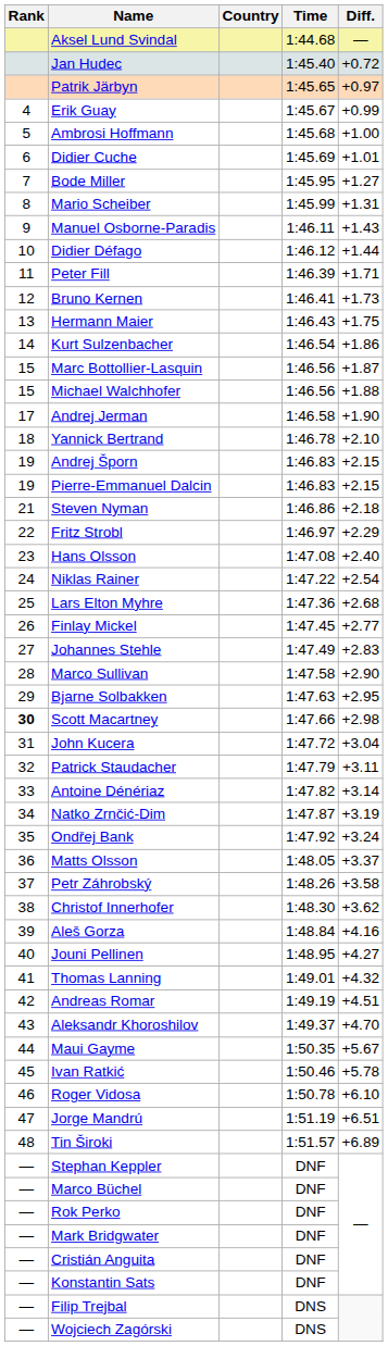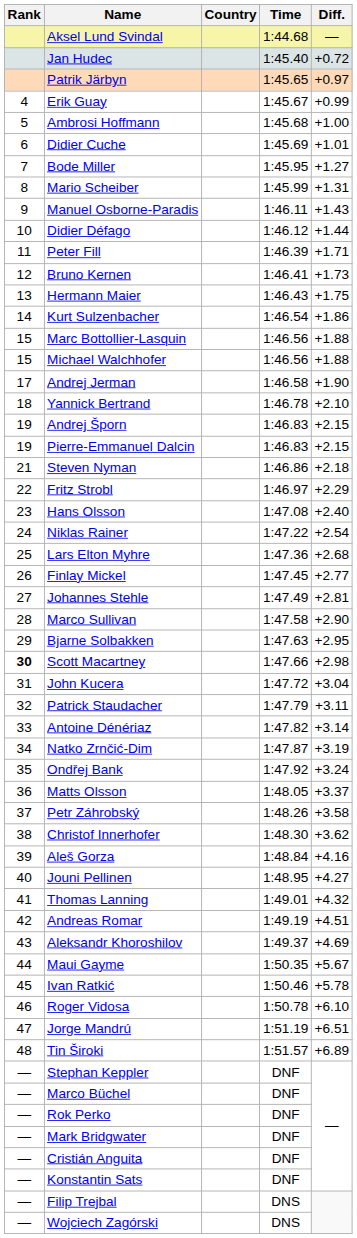 <table class="wikitable sortable" style="text-align:center">
 <tr>
 <th>Rank</th>
 <th>Name</th>
 <th>Country</th>
 <th>Time</th>
 <th>Diff.</th>
 </tr>
 <tr bgcolor="#F7F6A8">
 <td></td>
 <td align="left"><a href='#'>Aksel Lund Svindal</a></td>
 <td align="left"></td>
 <td>1:44.68</td>
 <td>—</td>
 </tr>
 <tr bgcolor="#DCE5E5">
 <td></td>
 <td align="left"><a href='#'>Jan Hudec</a></td>
 <td align="left"></td>
 <td>1:45.40</td>
 <td>+0.72</td>
 </tr>
 <tr bgcolor="#FFDAB9">
 <td></td>
 <td align="left"><a href='#'>Patrik Järbyn</a></td>
 <td align="left"></td>
 <td>1:45.65</td>
 <td>+0.97</td>
 </tr>
 <tr bgcolor="#FFFFFF">
 <td align="center">4</td>
 <td align="left"><a href='#'>Erik Guay</a></td>
 <td align="left"></td>
 <td>1:45.67</td>
 <td>+0.99</td>
 </tr>
 <tr bgcolor="#FFFFFF">
 <td align="center">5</td>
 <td align="left"><a href='#'>Ambrosi Hoffmann</a></td>
 <td align="left"></td>
 <td>1:45.68</td>
 <td>+1.00</td>
 </tr>
 <tr bgcolor="#FFFFFF">
 <td align="center">6</td>
 <td align="left"><a href='#'>Didier Cuche</a></td>
 <td align="left"></td>
 <td>1:45.69</td>
 <td>+1.01</td>
 </tr>
 <tr bgcolor="#FFFFFF">
 <td align="center">7</td>
 <td align="left"><a href='#'>Bode Miller</a></td>
 <td align="left"></td>
 <td>1:45.95</td>
 <td>+1.27</td>
 </tr>
 <tr bgcolor="#FFFFFF">
 <td align="center">8</td>
 <td align="left"><a href='#'>Mario Scheiber</a></td>
 <td align="left"></td>
 <td>1:45.99</td>
 <td>+1.31</td>
 </tr>
 <tr bgcolor="#FFFFFF">
 <td align="center">9</td>
 <td align="left"><a href='#'>Manuel Osborne-Paradis</a></td>
 <td align="left"></td>
 <td>1:46.11</td>
 <td>+1.43</td>
 </tr>
 <tr bgcolor="#FFFFFF">
 <td align="center">10</td>
 <td align="left"><a href='#'>Didier Défago</a></td>
 <td align="left"></td>
 <td>1:46.12</td>
 <td>+1.44</td>
 </tr>
 <tr bgcolor="#FFFFFF">
 <td align="center">11</td>
 <td align="left"><a href='#'>Peter Fill</a></td>
 <td align="left"></td>
 <td>1:46.39</td>
 <td>+1.71</td>
 </tr>
 <tr bgcolor="#FFFFFF">
 <td align="center">12</td>
 <td align="left"><a href='#'>Bruno Kernen</a></td>
 <td align="left"></td>
 <td>1:46.41</td>
 <td>+1.73</td>
 </tr>
 <tr bgcolor="#FFFFFF">
 <td align="center">13</td>
 <td align="left"><a href='#'>Hermann Maier</a></td>
 <td align="left"></td>
 <td>1:46.43</td>
 <td>+1.75</td>
 </tr>
 <tr bgcolor="#FFFFFF">
 <td align="center">14</td>
 <td align="left"><a href='#'>Kurt Sulzenbacher</a></td>
 <td align="left"></td>
 <td>1:46.54</td>
 <td>+1.86</td>
 </tr>
 <tr bgcolor="#FFFFFF">
 <td align="center">15</td>
 <td align="left"><a href='#'>Marc Bottollier-Lasquin</a></td>
 <td align="left"></td>
 <td>1:46.56</td>
-<td>+1.87</td>
+<td>+1.88</td>
 </tr>
 <tr bgcolor="#FFFFFF">
 <td align="center">15</td>
 <td align="left"><a href='#'>Michael Walchhofer</a></td>
 <td align="left"></td>
 <td>1:46.56</td>
 <td>+1.88</td>
 </tr>
 <tr bgcolor="#FFFFFF">
 <td align="center">17</td>
 <td align="left"><a href='#'>Andrej Jerman</a></td>
 <td align="left"></td>
 <td>1:46.58</td>
 <td>+1.90</td>
 </tr>
 <tr bgcolor="#FFFFFF">
 <td align="center">18</td>
 <td align="left"><a href='#'>Yannick Bertrand</a></td>
 <td align="left"></td>
 <td>1:46.78</td>
 <td>+2.10</td>
 </tr>
 <tr bgcolor="#FFFFFF">
 <td align="center">19</td>
 <td align="left"><a href='#'>Andrej Šporn</a></td>
 <td align="left"></td>
 <td>1:46.83</td>
 <td>+2.15</td>
 </tr>
 <tr bgcolor="#FFFFFF">
 <td align="center">19</td>
 <td align="left"><a href='#'>Pierre-Emmanuel Dalcin</a></td>
 <td align="left"></td>
 <td>1:46.83</td>
 <td>+2.15</td>
 </tr>
 <tr bgcolor="#FFFFFF">
 <td align="center">21</td>
 <td align="left"><a href='#'>Steven Nyman</a></td>
 <td align="left"></td>
 <td>1:46.86</td>
 <td>+2.18</td>
 </tr>
 <tr bgcolor="#FFFFFF">
 <td align="center">22</td>
 <td align="left"><a href='#'>Fritz Strobl</a></td>
 <td align="left"></td>
 <td>1:46.97</td>
 <td>+2.29</td>
 </tr>
 <tr bgcolor="#FFFFFF">
 <td align="center">23</td>
 <td align="left"><a href='#'>Hans Olsson</a></td>
 <td align="left"></td>
 <td>1:47.08</td>
 <td>+2.40</td>
 </tr>
 <tr bgcolor="#FFFFFF">
 <td align="center">24</td>
 <td align="left"><a href='#'>Niklas Rainer</a></td>
 <td align="left"></td>
 <td>1:47.22</td>
 <td>+2.54</td>
 </tr>
 <tr bgcolor="#FFFFFF">
 <td align="center">25</td>
 <td align="left"><a href='#'>Lars Elton Myhre</a></td>
 <td align="left"></td>
 <td>1:47.36</td>
 <td>+2.68</td>
 </tr>
 <tr bgcolor="#FFFFFF">
 <td align="center">26</td>
 <td align="left"><a href='#'>Finlay Mickel</a></td>
 <td align="left"></td>
 <td>1:47.45</td>
 <td>+2.77</td>
 </tr>
 <tr bgcolor="#FFFFFF">
 <td align="center">27</td>
 <td align="left"><a href='#'>Johannes Stehle</a></td>
 <td align="left"></td>
 <td>1:47.49</td>
-<td>+2.83</td>
+<td>+2.81</td>
 </tr>
 <tr bgcolor="#FFFFFF">
 <td align="center">28</td>
 <td align="left"><a href='#'>Marco Sullivan</a></td>
 <td align="left"></td>
 <td>1:47.58</td>
 <td>+2.90</td>
 </tr>
 <tr bgcolor="#FFFFFF">
 <td align="center">29</td>
 <td align="left"><a href='#'>Bjarne Solbakken</a></td>
 <td align="left"></td>
 <td>1:47.63</td>
 <td>+2.95</td>
 </tr>
 <tr bgcolor="#FFFFFF">
 <td align="center"><strong>30</strong></td>
 <td align="left"><a href='#'>Scott Macartney</a></td>
 <td align="left"></td>
 <td>1:47.66</td>
 <td>+2.98</td>
 </tr>
 <tr bgcolor="#FFFFFF">
 <td align="center">31</td>
 <td align="left"><a href='#'>John Kucera</a></td>
 <td align="left"></td>
 <td>1:47.72</td>
 <td>+3.04</td>
 </tr>
 <tr bgcolor="#FFFFFF">
 <td align="center">32</td>
 <td align="left"><a href='#'>Patrick Staudacher</a></td>
 <td align="left"></td>
 <td>1:47.79</td>
 <td>+3.11</td>
 </tr>
 <tr bgcolor="#FFFFFF">
 <td align="center">33</td>
 <td align="left"><a href='#'>Antoine Dénériaz</a></td>
 <td align="left"></td>
 <td>1:47.82</td>
 <td>+3.14</td>
 </tr>
 <tr bgcolor="#FFFFFF">
 <td align="center">34</td>
 <td align="left"><a href='#'>Natko Zrnčić-Dim</a></td>
 <td align="left"></td>
 <td>1:47.87</td>
 <td>+3.19</td>
 </tr>
 <tr bgcolor="#FFFFFF">
 <td align="center">35</td>
 <td align="left"><a href='#'>Ondřej Bank</a></td>
 <td align="left"></td>
 <td>1:47.92</td>
 <td>+3.24</td>
 </tr>
 <tr bgcolor="#FFFFFF">
 <td align="center">36</td>
 <td align="left"><a href='#'>Matts Olsson</a></td>
 <td align="left"></td>
 <td>1:48.05</td>
 <td>+3.37</td>
 </tr>
 <tr bgcolor="#FFFFFF">
 <td align="center">37</td>
 <td align="left"><a href='#'>Petr Záhrobský</a></td>
 <td align="left"></td>
 <td>1:48.26</td>
 <td>+3.58</td>
 </tr>
 <tr bgcolor="#FFFFFF">
 <td align="center">38</td>
 <td align="left"><a href='#'>Christof Innerhofer</a></td>
 <td align="left"></td>
 <td>1:48.30</td>
 <td>+3.62</td>
 </tr>
 <tr bgcolor="#FFFFFF">
 <td align="center">39</td>
 <td align="left"><a href='#'>Aleš Gorza</a></td>
 <td align="left"></td>
 <td>1:48.84</td>
 <td>+4.16</td>
 </tr>
 <tr bgcolor="#FFFFFF">
 <td align="center">40</td>
 <td align="left"><a href='#'>Jouni Pellinen</a></td>
 <td align="left"></td>
 <td>1:48.95</td>
 <td>+4.27</td>
 </tr>
 <tr bgcolor="#FFFFFF">
 <td align="center">41</td>
 <td align="left"><a href='#'>Thomas Lanning</a></td>
 <td align="left"></td>
 <td>1:49.01</td>
 <td align="right">+4.32</td>
 </tr>
 <tr bgcolor="#FFFFFF">
 <td align="center">42</td>
 <td align="left"><a href='#'>Andreas Romar</a></td>
 <td align="left"></td>
 <td>1:49.19</td>
 <td align="right">+4.51</td>
 </tr>
 <tr bgcolor="#FFFFFF">
 <td align="center">43</td>
 <td align="left"><a href='#'>Aleksandr Khoroshilov</a></td>
 <td align="left"></td>
 <td>1:49.37</td>
-<td>+4.70</td>
+<td>+4.69</td>
 </tr>
 <tr bgcolor="#FFFFFF">
 <td align="center">44</td>
 <td align="left"><a href='#'>Maui Gayme</a></td>
 <td align="left"></td>
 <td>1:50.35</td>
 <td>+5.67</td>
 </tr>
 <tr bgcolor="#FFFFFF">
 <td align="center">45</td>
 <td align="left"><a href='#'>Ivan Ratkić</a></td>
 <td align="left"></td>
 <td align="right">1:50.46</td>
 <td align="right">+5.78</td>
 </tr>
 <tr bgcolor="#FFFFFF">
 <td align="center">46</td>
 <td align="left"><a href='#'>Roger Vidosa</a></td>
 <td align="left"></td>
 <td align="right">1:50.78</td>
 <td align="right">+6.10</td>
 </tr>
 <tr bgcolor="#FFFFFF">
 <td align="center">47</td>
 <td align="left"><a href='#'>Jorge Mandrú</a></td>
 <td align="left"></td>
 <td align="right">1:51.19</td>
 <td align="right">+6.51</td>
 </tr>
 <tr bgcolor="#FFFFFF">
 <td align="center">48</td>
 <td align="left"><a href='#'>Tin Široki</a></td>
 <td align="left"></td>
 <td>1:51.57</td>
 <td>+6.89</td>
 </tr>
 <tr bgcolor="#FFFFFF">
 <td align="center">—</td>
 <td align="left"><a href='#'>Stephan Keppler</a></td>
 <td align="left"></td>
 <td>DNF</td>
 <td align=center rowspan=6>—</td>
 </tr>
 <tr bgcolor="#FFFFFF">
 <td align="center">—</td>
 <td align="left"><a href='#'>Marco Büchel</a></td>
 <td align="left"></td>
 <td>DNF</td>
 </tr>
 <tr bgcolor="#FFFFFF">
 <td align="center">—</td>
 <td align="left"><a href='#'>Rok Perko</a></td>
 <td align="left"></td>
 <td>DNF</td>
 </tr>
 <tr bgcolor="#FFFFFF">
 <td align="center">—</td>
 <td align="left"><a href='#'>Mark Bridgwater</a></td>
 <td align="left"></td>
 <td>DNF</td>
 </tr>
 <tr bgcolor="#FFFFFF">
 <td align="center">—</td>
 <td align="left"><a href='#'>Cristián Anguita</a></td>
 <td align="left"></td>
 <td>DNF</td>
 </tr>
 <tr bgcolor="#FFFFFF">
 <td align="center">—</td>
 <td align="left"><a href='#'>Konstantin Sats</a></td>
 <td align="left"></td>
 <td>DNF</td>
 </tr>
 <tr bgcolor="#FFFFFF">
 <td align="center">—</td>
 <td align="left"><a href='#'>Filip Trejbal</a></td>
 <td align="left"></td>
 <td>DNS</td>
 </tr>
 <tr bgcolor="#FFFFFF">
 <td align="center">—</td>
 <td align="left"><a href='#'>Wojciech Zagórski</a></td>
 <td align="left"></td>
 <td>DNS</td>
 </tr>
 </table>
